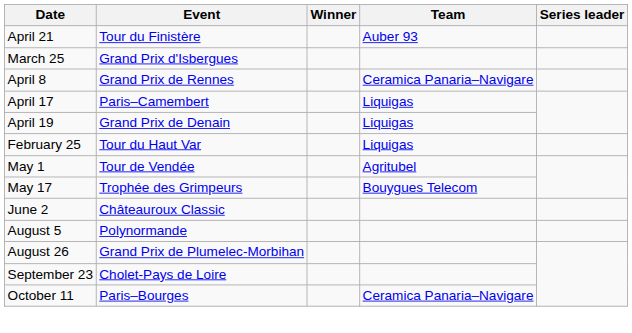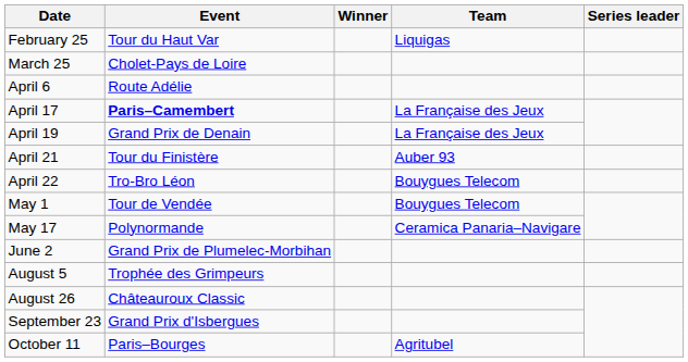 <table class="wikitable">
 <tr>
 <th>Date</th>
 <th>Event</th>
 <th>Winner</th>
 <th>Team</th>
 <th>Series leader</th>
 </tr>
 <tr>
+<td>February 25</td>
+<td><a href='#'>Tour du Haut Var</a></td>
+<td></td>
+<td><a href='#'>Liquigas</a></td>
+<td></td>
+</tr>
+<tr>
+<td>March 25</td>
+<td><a href='#'>Cholet-Pays de Loire</a></td>
+<td></td>
+<td></td>
+<td></td>
+</tr>
+<tr>
+<td>April 6</td>
+<td><a href='#'>Route Adélie</a></td>
+<td></td>
+<td></td>
+<td></td>
+</tr>
+<tr>
+<td>April 17</td>
+<td><strong><a href='#'>Paris–Camembert</a></strong></td>
+<td></td>
+<td><a href='#'>La Française des Jeux</a></td>
+<td rowspan="2"></td>
+</tr>
+<tr>
+<td>April 19</td>
+<td><a href='#'>Grand Prix de Denain</a></td>
+<td></td>
+<td><a href='#'>La Française des Jeux</a></td>
+</tr>
+<tr>
 <td>April 21</td>
 <td><a href='#'>Tour du Finistère</a></td>
 <td></td>
 <td><a href='#'>Auber 93</a></td>
 <td></td>
 </tr>
 <tr>
-<td>March 25</td>
-<td><a href='#'>Grand Prix d'Isbergues</a></td>
+<td>April 22</td>
+<td><a href='#'>Tro-Bro Léon</a></td>
 <td></td>
-<td></td>
-<td></td>
-</tr>
-<tr>
-<td>April 8</td>
-<td><a href='#'>Grand Prix de Rennes</a></td>
-<td></td>
-<td><a href='#'>Ceramica Panaria–Navigare</a></td>
-<td></td>
-</tr>
-<tr>
-<td>April 17</td>
-<td><a href='#'>Paris–Camembert</a></td>
-<td></td>
-<td><a href='#'>Liquigas</a></td>
-<td rowspan="2"></td>
-</tr>
-<tr>
-<td>April 19</td>
-<td><a href='#'>Grand Prix de Denain</a></td>
-<td></td>
-<td><a href='#'>Liquigas</a></td>
-</tr>
-<tr>
-<td>February 25</td>
-<td><a href='#'>Tour du Haut Var</a></td>
-<td></td>
-<td><a href='#'>Liquigas</a></td>
+<td><a href='#'>Bouygues Telecom</a></td>
 <td></td>
 </tr>
 <tr>
 <td>May 1</td>
 <td><a href='#'>Tour de Vendée</a></td>
 <td></td>
-<td><a href='#'>Agritubel</a></td>
+<td><a href='#'>Bouygues Telecom</a></td>
 </tr>
 <tr>
 <td>May 17</td>
-<td><a href='#'>Trophée des Grimpeurs</a></td>
+<td><a href='#'>Polynormande</a></td>
 <td></td>
-<td><a href='#'>Bouygues Telecom</a></td>
+<td><a href='#'>Ceramica Panaria–Navigare</a></td>
 </tr>
 <tr>
 <td>June 2</td>
-<td><a href='#'>Châteauroux Classic</a></td>
+<td><a href='#'>Grand Prix de Plumelec-Morbihan</a></td>
 <td></td>
 <td></td>
 <td></td>
 </tr>
 <tr>
 <td>August 5</td>
-<td><a href='#'>Polynormande</a></td>
+<td><a href='#'>Trophée des Grimpeurs</a></td>
 <td></td>
 <td></td>
 <td></td>
 </tr>
 <tr>
 <td>August 26</td>
-<td><a href='#'>Grand Prix de Plumelec-Morbihan</a></td>
+<td><a href='#'>Châteauroux Classic</a></td>
 <td></td>
 <td></td>
 <td rowspan="3"></td>
 </tr>
 <tr>
 <td>September 23</td>
-<td><a href='#'>Cholet-Pays de Loire</a></td>
+<td><a href='#'>Grand Prix d'Isbergues</a></td>
 <td></td>
 <td></td>
 </tr>
 <tr>
 <td>October 11</td>
 <td><a href='#'>Paris–Bourges</a></td>
 <td></td>
-<td><a href='#'>Ceramica Panaria–Navigare</a></td>
+<td><a href='#'>Agritubel</a></td>
 </tr>
 </table>
